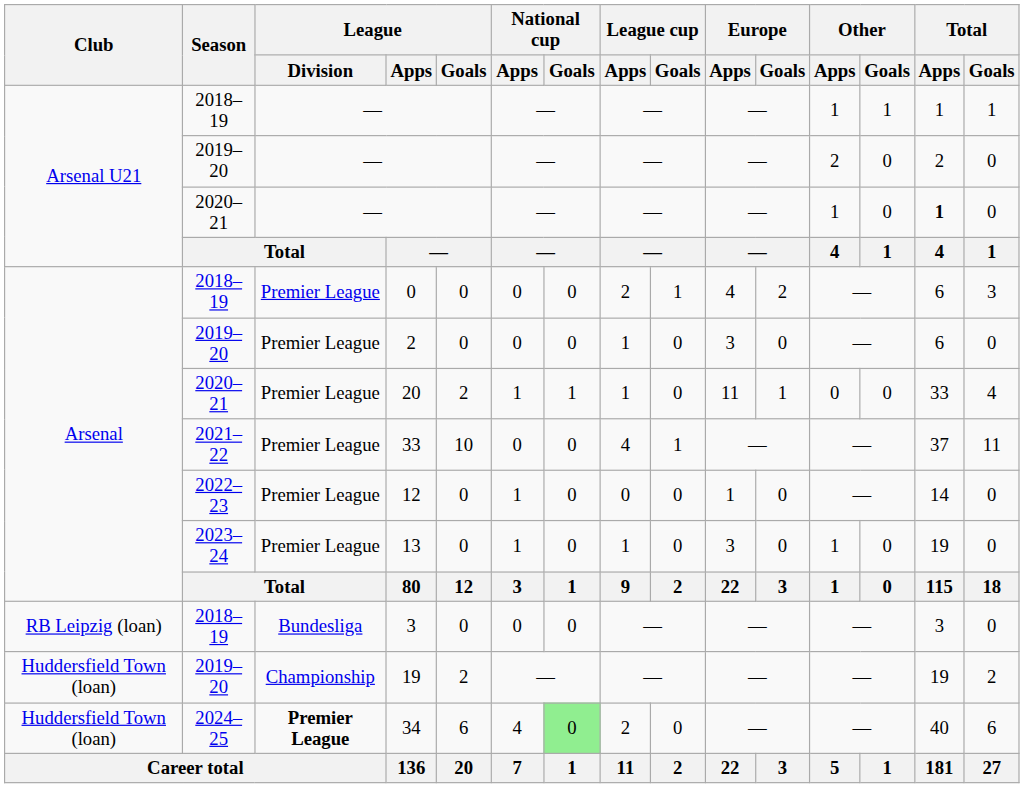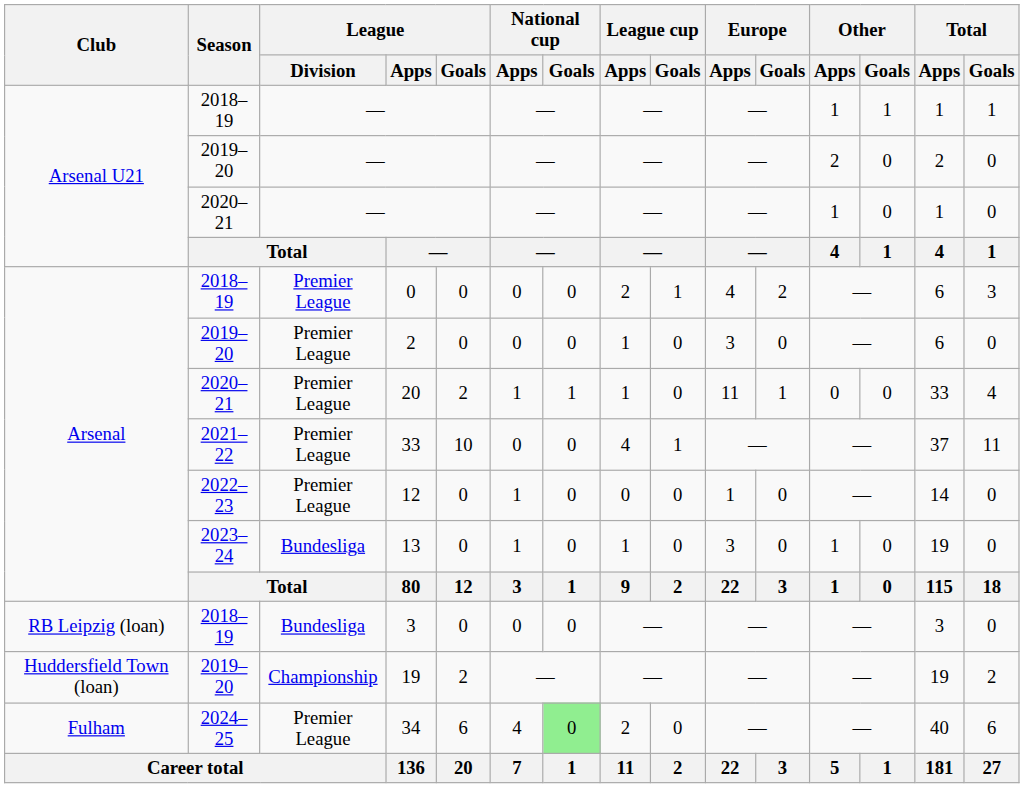 <table class="wikitable" style="text-align: center;">
 <tr>
 <th rowspan="2">Club</th>
 <th rowspan="2">Season</th>
 <th colspan="3">League</th>
 <th colspan="2">National cup</th>
 <th colspan="2">League cup</th>
 <th colspan="2">Europe</th>
 <th colspan="2">Other</th>
 <th colspan="2">Total</th>
 </tr>
 <tr>
 <th>Division</th>
 <th>Apps</th>
 <th>Goals</th>
 <th>Apps</th>
 <th>Goals</th>
 <th>Apps</th>
 <th>Goals</th>
 <th>Apps</th>
 <th>Goals</th>
 <th>Apps</th>
 <th>Goals</th>
 <th>Apps</th>
 <th>Goals</th>
 </tr>
 <tr>
 <td rowspan="4"><a href='#'>Arsenal U21</a></td>
 <td>2018–19</td>
 <td colspan="3">—</td>
 <td colspan="2">—</td>
 <td colspan="2">—</td>
 <td colspan="2">—</td>
 <td>1</td>
 <td>1</td>
 <td>1</td>
 <td>1</td>
 </tr>
 <tr>
 <td>2019–20</td>
 <td colspan="3">—</td>
 <td colspan="2">—</td>
 <td colspan="2">—</td>
 <td colspan="2">—</td>
 <td>2</td>
 <td>0</td>
 <td>2</td>
 <td>0</td>
 </tr>
 <tr>
 <td>2020–21</td>
 <td colspan="3">—</td>
 <td colspan="2">—</td>
 <td colspan="2">—</td>
 <td colspan="2">—</td>
 <td>1</td>
 <td>0</td>
-<td><strong>1</strong></td>
+<td>1</td>
 <td>0</td>
 </tr>
 <tr>
 <th colspan="2">Total</th>
 <th colspan="2">—</th>
 <th colspan="2">—</th>
 <th colspan="2">—</th>
 <th colspan="2">—</th>
 <th>4</th>
 <th>1</th>
 <th>4</th>
 <th>1</th>
 </tr>
 <tr>
 <td rowspan="7"><a href='#'>Arsenal</a></td>
 <td><a href='#'>2018–19</a></td>
 <td><a href='#'>Premier League</a></td>
 <td>0</td>
 <td>0</td>
 <td>0</td>
 <td>0</td>
 <td>2</td>
 <td>1</td>
 <td>4</td>
 <td>2</td>
 <td colspan="2">—</td>
 <td>6</td>
 <td>3</td>
 </tr>
 <tr>
 <td><a href='#'>2019–20</a></td>
 <td>Premier League</td>
 <td>2</td>
 <td>0</td>
 <td>0</td>
 <td>0</td>
 <td>1</td>
 <td>0</td>
 <td>3</td>
 <td>0</td>
 <td colspan="2">—</td>
 <td>6</td>
 <td>0</td>
 </tr>
 <tr>
 <td><a href='#'>2020–21</a></td>
 <td>Premier League</td>
 <td>20</td>
 <td>2</td>
 <td>1</td>
 <td>1</td>
 <td>1</td>
 <td>0</td>
 <td>11</td>
 <td>1</td>
 <td>0</td>
 <td>0</td>
 <td>33</td>
 <td>4</td>
 </tr>
 <tr>
 <td><a href='#'>2021–22</a></td>
 <td>Premier League</td>
 <td>33</td>
 <td>10</td>
 <td>0</td>
 <td>0</td>
 <td>4</td>
 <td>1</td>
 <td colspan="2">—</td>
 <td colspan="2">—</td>
 <td>37</td>
 <td>11</td>
 </tr>
 <tr>
 <td><a href='#'>2022–23</a></td>
 <td>Premier League</td>
 <td>12</td>
 <td>0</td>
 <td>1</td>
 <td>0</td>
 <td>0</td>
 <td>0</td>
 <td>1</td>
 <td>0</td>
 <td colspan="2">—</td>
 <td>14</td>
 <td>0</td>
 </tr>
 <tr>
 <td><a href='#'>2023–24</a></td>
-<td>Premier League</td>
+<td><a href='#'>Bundesliga</a></td>
 <td>13</td>
 <td>0</td>
 <td>1</td>
 <td>0</td>
 <td>1</td>
 <td>0</td>
 <td>3</td>
 <td>0</td>
 <td>1</td>
 <td>0</td>
 <td>19</td>
 <td>0</td>
 </tr>
 <tr>
 <th colspan="2">Total</th>
 <th>80</th>
 <th>12</th>
 <th>3</th>
 <th>1</th>
 <th>9</th>
 <th>2</th>
 <th>22</th>
 <th>3</th>
 <th>1</th>
 <th>0</th>
 <th>115</th>
 <th>18</th>
 </tr>
 <tr>
 <td><a href='#'>RB Leipzig</a> (loan)</td>
 <td><a href='#'>2018–19</a></td>
 <td><a href='#'>Bundesliga</a></td>
 <td>3</td>
 <td>0</td>
 <td>0</td>
 <td>0</td>
 <td colspan="2">—</td>
 <td colspan="2">—</td>
 <td colspan="2">—</td>
 <td>3</td>
 <td>0</td>
 </tr>
 <tr>
 <td><a href='#'>Huddersfield Town</a> (loan)</td>
 <td><a href='#'>2019–20</a></td>
 <td><a href='#'>Championship</a></td>
 <td>19</td>
 <td>2</td>
 <td colspan="2">—</td>
 <td colspan="2">—</td>
 <td colspan="2">—</td>
 <td colspan="2">—</td>
 <td>19</td>
 <td>2</td>
 </tr>
 <tr>
-<td><a href='#'>Huddersfield Town</a> (loan)</td>
+<td><a href='#'>Fulham</a></td>
 <td><a href='#'>2024–25</a></td>
-<td><strong>Premier League</strong></td>
+<td>Premier League</td>
 <td>34</td>
 <td>6</td>
 <td>4</td>
 <td style="background: lightgreen;">0</td>
 <td>2</td>
 <td>0</td>
 <td colspan="2">—</td>
 <td colspan="2">—</td>
 <td>40</td>
 <td>6</td>
 </tr>
 <tr>
 <th colspan="3">Career total</th>
 <th>136</th>
 <th>20</th>
 <th>7</th>
 <th>1</th>
 <th>11</th>
 <th>2</th>
 <th>22</th>
 <th>3</th>
 <th>5</th>
 <th>1</th>
 <th>181</th>
 <th>27</th>
 </tr>
 </table>
